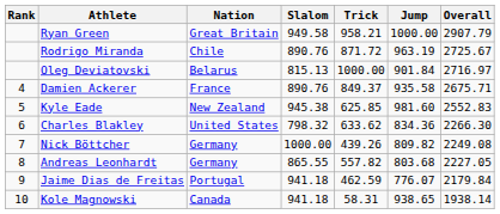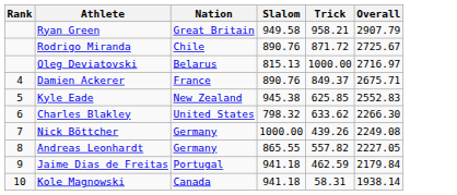 <table class="wikitable sortable" style="text-align:center">
 <tr>
 <th>Rank</th>
 <th>Athlete</th>
 <th>Nation</th>
 <th>Slalom</th>
 <th>Trick</th>
-<th>Jump</th>
 <th>Overall</th>
 </tr>
 <tr>
 <td></td>
 <td align=left><a href='#'>Ryan Green</a></td>
 <td align=left> <a href='#'>Great Britain</a></td>
 <td>949.58</td>
 <td>958.21</td>
-<td>1000.00</td>
 <td>2907.79</td>
 </tr>
 <tr>
 <td></td>
 <td align=left><a href='#'>Rodrigo Miranda</a></td>
 <td align=left> <a href='#'>Chile</a></td>
 <td>890.76</td>
 <td>871.72</td>
-<td>963.19</td>
 <td>2725.67</td>
 </tr>
 <tr>
 <td></td>
 <td align=left><a href='#'>Oleg Deviatovski</a></td>
 <td align=left> <a href='#'>Belarus</a></td>
 <td>815.13</td>
 <td>1000.00</td>
-<td>901.84</td>
 <td>2716.97</td>
 </tr>
 <tr>
 <td>4</td>
 <td align=left><a href='#'>Damien Ackerer</a></td>
 <td align=left> <a href='#'>France</a></td>
 <td>890.76</td>
 <td>849.37</td>
-<td>935.58</td>
 <td>2675.71</td>
 </tr>
 <tr>
 <td>5</td>
 <td align=left><a href='#'>Kyle Eade</a></td>
 <td align=left> <a href='#'>New Zealand</a></td>
 <td>945.38</td>
 <td>625.85</td>
-<td>981.60</td>
 <td>2552.83</td>
 </tr>
 <tr>
 <td>6</td>
 <td align=left><a href='#'>Charles Blakley</a></td>
 <td align=left> <a href='#'>United States</a></td>
 <td>798.32</td>
 <td>633.62</td>
-<td>834.36</td>
 <td>2266.30</td>
 </tr>
 <tr>
 <td>7</td>
 <td align=left><a href='#'>Nick Böttcher</a></td>
 <td align=left> <a href='#'>Germany</a></td>
 <td>1000.00</td>
 <td>439.26</td>
-<td>809.82</td>
 <td>2249.08</td>
 </tr>
 <tr>
 <td>8</td>
 <td align=left><a href='#'>Andreas Leonhardt</a></td>
 <td align=left> <a href='#'>Germany</a></td>
 <td>865.55</td>
 <td>557.82</td>
-<td>803.68</td>
 <td>2227.05</td>
 </tr>
 <tr>
 <td>9</td>
 <td align=left><a href='#'>Jaime Dias de Freitas</a></td>
 <td align=left> <a href='#'>Portugal</a></td>
 <td>941.18</td>
 <td>462.59</td>
-<td>776.07</td>
 <td>2179.84</td>
 </tr>
 <tr>
 <td>10</td>
 <td align=left><a href='#'>Kole Magnowski</a></td>
 <td align=left> <a href='#'>Canada</a></td>
 <td>941.18</td>
 <td>58.31</td>
-<td>938.65</td>
 <td>1938.14</td>
 </tr>
 </table>
